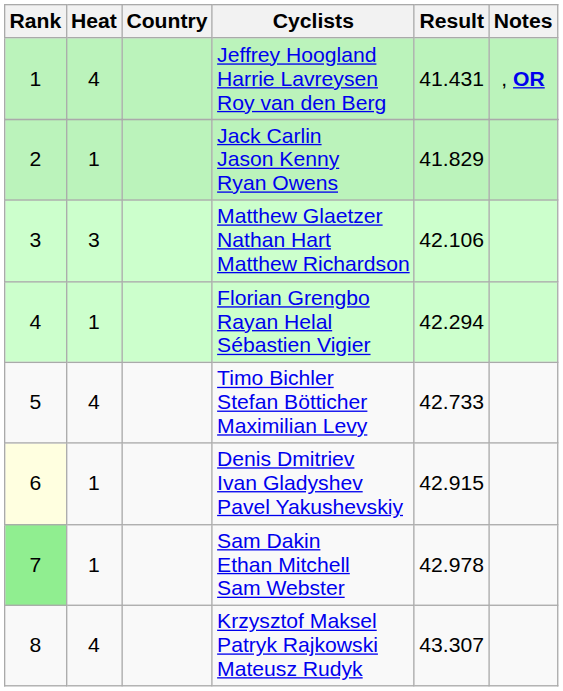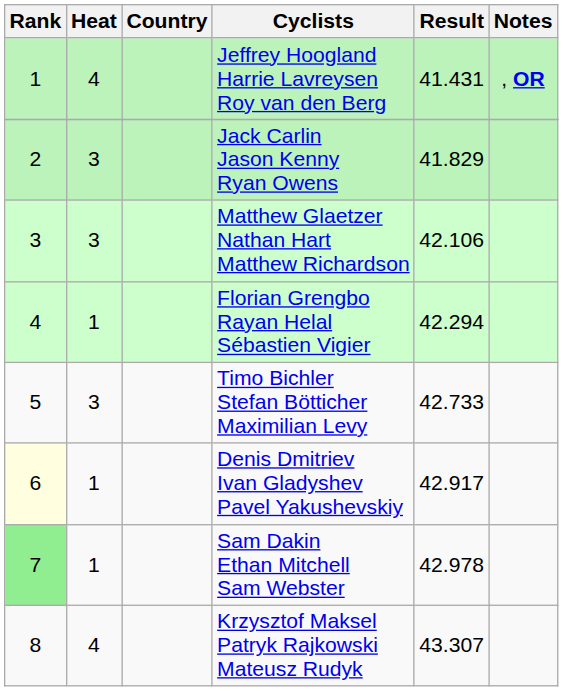 <table class="wikitable sortable" style="text-align:center;">
 <tr>
 <th>Rank</th>
 <th>Heat</th>
 <th>Country</th>
 <th class="unsortable">Cyclists</th>
 <th>Result</th>
 <th class="unsortable">Notes</th>
 </tr>
 <tr bgcolor=bbf3bb>
 <td>1</td>
 <td>4</td>
 <td align=left></td>
 <td align=left><a href='#'>Jeffrey Hoogland</a><br><a href='#'>Harrie Lavreysen</a><br><a href='#'>Roy van den Berg</a></td>
 <td>41.431</td>
 <td>, <strong><a href='#'>OR</a></strong></td>
 </tr>
 <tr>
 </tr>
 <tr bgcolor=bbf3bb>
 <td>2</td>
-<td>1</td>
+<td>3</td>
 <td align=left></td>
 <td align=left><a href='#'>Jack Carlin</a><br><a href='#'>Jason Kenny</a><br><a href='#'>Ryan Owens</a></td>
 <td>41.829</td>
 <td></td>
 </tr>
 <tr bgcolor=ccffcc>
 <td>3</td>
 <td>3</td>
 <td align=left></td>
 <td align=left><a href='#'>Matthew Glaetzer</a><br><a href='#'>Nathan Hart</a><br><a href='#'>Matthew Richardson</a></td>
 <td>42.106</td>
 <td></td>
 </tr>
 <tr bgcolor=ccffcc>
 <td>4</td>
 <td>1</td>
 <td align=left></td>
 <td align=left><a href='#'>Florian Grengbo</a><br><a href='#'>Rayan Helal</a><br><a href='#'>Sébastien Vigier</a></td>
 <td>42.294</td>
 <td></td>
 </tr>
 <tr>
 <td>5</td>
-<td>4</td>
+<td>3</td>
 <td align=left></td>
 <td align=left><a href='#'>Timo Bichler</a><br><a href='#'>Stefan Bötticher</a><br><a href='#'>Maximilian Levy</a></td>
 <td>42.733</td>
 <td></td>
 </tr>
 <tr>
 <td style="background: lightyellow;">6</td>
 <td>1</td>
 <td align=left></td>
 <td align=left><a href='#'>Denis Dmitriev</a><br><a href='#'>Ivan Gladyshev</a><br><a href='#'>Pavel Yakushevskiy</a></td>
-<td>42.915</td>
+<td>42.917</td>
 <td></td>
 </tr>
 <tr>
 <td style="background: lightgreen;">7</td>
 <td>1</td>
 <td align=left></td>
 <td align=left><a href='#'>Sam Dakin</a><br><a href='#'>Ethan Mitchell</a><br><a href='#'>Sam Webster</a></td>
 <td>42.978</td>
 <td></td>
 </tr>
 <tr>
 <td>8</td>
 <td>4</td>
 <td align=left></td>
 <td align=left><a href='#'>Krzysztof Maksel</a><br><a href='#'>Patryk Rajkowski</a><br><a href='#'>Mateusz Rudyk</a></td>
 <td>43.307</td>
 <td></td>
 </tr>
 </table>
